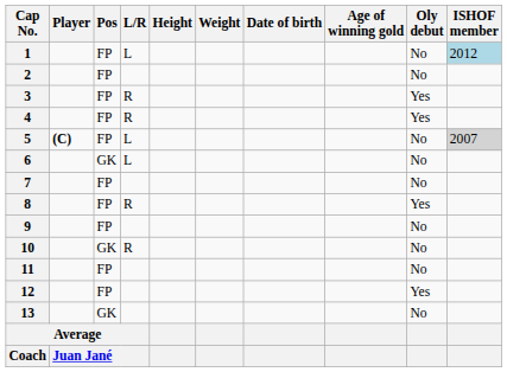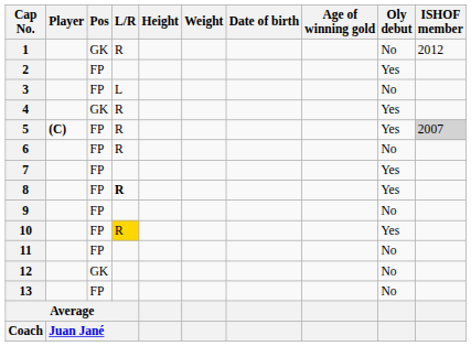 <table class="wikitable sortable sticky-header defaultcenter col2left col5left col6right col7right col8left" style="font-size: 100%; margin-left: 1em;">
 <tr>
 <th scope="col">Cap<br>No.</th>
 <th scope="col">Player</th>
 <th scope="col">Pos</th>
 <th scope="col">L/R</th>
 <th scope="col">Height</th>
 <th scope="col">Weight</th>
 <th scope="col">Date of birth</th>
 <th scope="col">Age of<br>winning gold</th>
 <th scope="col">Oly<br>debut</th>
 <th scope="col">ISHOF<br>member</th>
 </tr>
 <tr>
 <th scope="row">1</th>
 <td></td>
-<td>FP</td>
-<td>L</td>
+<td>GK</td>
+<td>R</td>
 <td></td>
 <td></td>
 <td></td>
 <td></td>
 <td>No</td>
-<td style="background: lightblue;">2012</td>
+<td>2012</td>
 </tr>
 <tr>
 <th scope="row">2</th>
 <td></td>
 <td>FP</td>
 <td></td>
 <td></td>
 <td></td>
 <td></td>
 <td></td>
-<td>No</td>
+<td>Yes</td>
 <td></td>
 </tr>
 <tr>
 <th scope="row">3</th>
 <td></td>
 <td>FP</td>
-<td>R</td>
+<td>L</td>
 <td></td>
 <td></td>
 <td></td>
 <td></td>
-<td>Yes</td>
+<td>No</td>
 <td></td>
 </tr>
 <tr>
 <th scope="row">4</th>
 <td></td>
-<td>FP</td>
+<td>GK</td>
 <td>R</td>
 <td></td>
 <td></td>
 <td></td>
 <td></td>
 <td>Yes</td>
 <td></td>
 </tr>
 <tr>
 <th scope="row">5</th>
 <td><strong> (C)</strong></td>
 <td>FP</td>
-<td>L</td>
+<td>R</td>
 <td></td>
 <td></td>
 <td></td>
 <td></td>
-<td>No</td>
+<td>Yes</td>
 <td style="background: lightgrey;">2007</td>
 </tr>
 <tr>
 <th scope="row">6</th>
 <td></td>
-<td>GK</td>
-<td>L</td>
+<td>FP</td>
+<td>R</td>
 <td></td>
 <td></td>
 <td></td>
 <td></td>
 <td>No</td>
 <td></td>
 </tr>
 <tr>
 <th scope="row">7</th>
 <td></td>
 <td>FP</td>
 <td></td>
 <td></td>
 <td></td>
 <td></td>
 <td></td>
-<td>No</td>
+<td>Yes</td>
 <td></td>
 </tr>
 <tr>
 <th scope="row">8</th>
 <td></td>
 <td>FP</td>
-<td>R</td>
+<td><strong>R</strong></td>
 <td></td>
 <td></td>
 <td></td>
 <td></td>
 <td>Yes</td>
 <td></td>
 </tr>
 <tr>
 <th scope="row">9</th>
 <td></td>
 <td>FP</td>
 <td></td>
 <td></td>
 <td></td>
 <td></td>
 <td></td>
 <td>No</td>
 <td></td>
 </tr>
 <tr>
 <th scope="row">10</th>
 <td></td>
-<td>GK</td>
-<td>R</td>
+<td>FP</td>
+<td style="background: gold;">R</td>
 <td></td>
 <td></td>
 <td></td>
 <td></td>
-<td>No</td>
+<td>Yes</td>
 <td></td>
 </tr>
 <tr>
 <th scope="row">11</th>
 <td></td>
 <td>FP</td>
 <td></td>
 <td></td>
 <td></td>
 <td></td>
 <td></td>
 <td>No</td>
 <td></td>
 </tr>
 <tr>
 <th scope="row">12</th>
 <td></td>
-<td>FP</td>
+<td>GK</td>
 <td></td>
 <td></td>
 <td></td>
 <td></td>
 <td></td>
-<td>Yes</td>
+<td>No</td>
 <td></td>
 </tr>
 <tr>
 <th scope="row">13</th>
 <td></td>
-<td>GK</td>
+<td>FP</td>
 <td></td>
 <td></td>
 <td></td>
 <td></td>
 <td></td>
 <td>No</td>
 <td></td>
 </tr>
 <tr class="sortbottom">
 <th colspan="4">Average</th>
 <th style="text-align: left;"></th>
 <th style="text-align: right;"></th>
 <th style="text-align: right;"></th>
 <th style="text-align: left;"></th>
 <th></th>
 <th></th>
 </tr>
 <tr class="sortbottom">
 <th>Coach</th>
 <th colspan="3" style="text-align: left;"><a href='#'>Juan Jané</a></th>
 <th></th>
 <th></th>
 <th style="text-align: right;"></th>
 <th style="text-align: left;"></th>
 <th></th>
 <th></th>
 </tr>
 </table>
